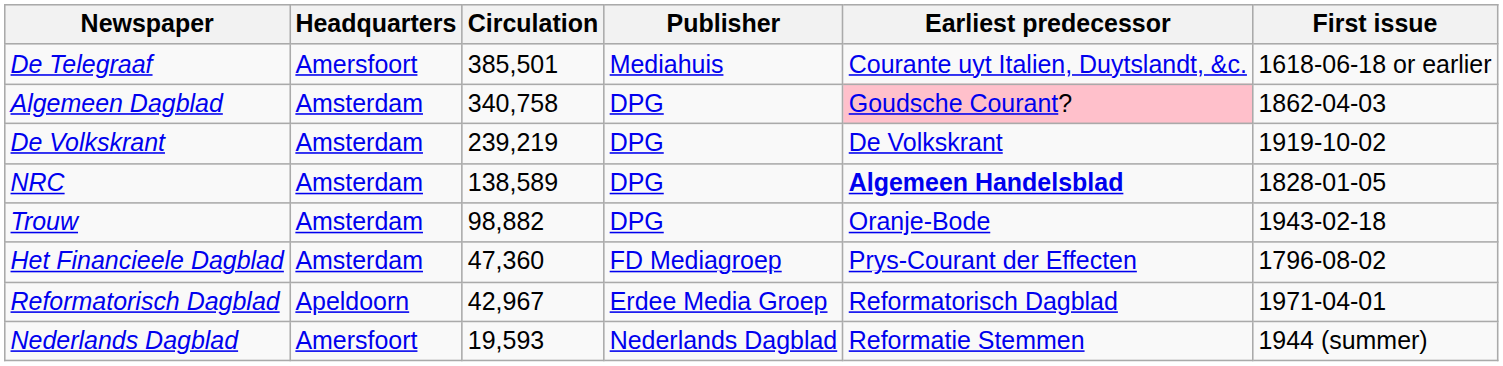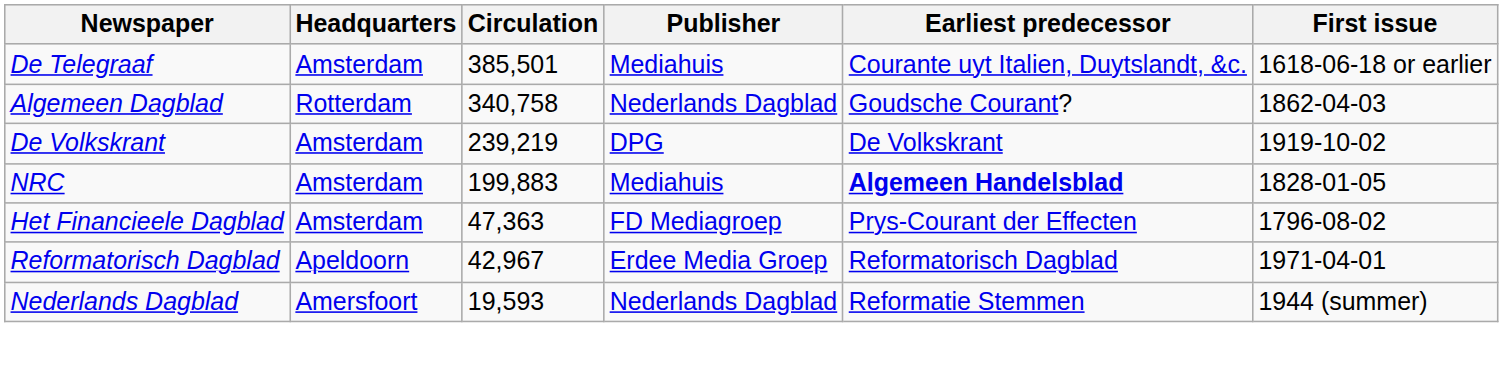 <table class="wikitable">
 <tr>
 <th>Newspaper</th>
 <th>Headquarters</th>
 <th>Circulation</th>
 <th>Publisher</th>
 <th>Earliest predecessor</th>
 <th>First issue</th>
 </tr>
 <tr>
 <td><em><a href='#'>De Telegraaf</a></em></td>
-<td><a href='#'>Amersfoort</a></td>
+<td><a href='#'>Amsterdam</a></td>
 <td>385,501</td>
 <td><a href='#'>Mediahuis</a></td>
 <td><a href='#'>Courante uyt Italien, Duytslandt, &c.</a></td>
 <td>1618-06-18 or earlier</td>
 </tr>
 <tr>
 <td><em><a href='#'>Algemeen Dagblad</a></em></td>
-<td><a href='#'>Amsterdam</a></td>
+<td><a href='#'>Rotterdam</a></td>
 <td>340,758</td>
-<td><a href='#'>DPG</a></td>
-<td style="background: pink;"><a href='#'>Goudsche Courant</a>?</td>
+<td><a href='#'>Nederlands Dagblad</a></td>
+<td><a href='#'>Goudsche Courant</a>?</td>
 <td>1862-04-03</td>
 </tr>
 <tr>
 <td><em><a href='#'>De Volkskrant</a></em></td>
 <td><a href='#'>Amsterdam</a></td>
 <td>239,219</td>
 <td><a href='#'>DPG</a></td>
 <td><a href='#'>De Volkskrant</a></td>
 <td>1919-10-02</td>
 </tr>
 <tr>
 <td><em><a href='#'>NRC</a></em></td>
 <td><a href='#'>Amsterdam</a></td>
-<td>138,589</td>
-<td><a href='#'>DPG</a></td>
+<td>199,883</td>
+<td><a href='#'>Mediahuis</a></td>
 <td><strong><a href='#'>Algemeen Handelsblad</a></strong></td>
 <td>1828‑01‑05</td>
 </tr>
 <tr>
-<td><em><a href='#'>Trouw</a></em></td>
-<td><a href='#'>Amsterdam</a></td>
-<td>98,882</td>
-<td><a href='#'>DPG</a></td>
-<td><a href='#'>Oranje-Bode</a></td>
-<td>1943-02-18</td>
-</tr>
-<tr>
 <td><em><a href='#'>Het Financieele Dagblad</a></em></td>
 <td><a href='#'>Amsterdam</a></td>
-<td>47,360</td>
+<td>47,363</td>
 <td><a href='#'>FD Mediagroep</a></td>
 <td><a href='#'>Prys-Courant der Effecten</a></td>
 <td>1796-08-02</td>
 </tr>
 <tr>
 <td><em><a href='#'>Reformatorisch Dagblad</a></em></td>
 <td><a href='#'>Apeldoorn</a></td>
 <td>42,967</td>
 <td><a href='#'>Erdee Media Groep</a></td>
 <td><a href='#'>Reformatorisch Dagblad</a></td>
 <td>1971-04-01</td>
 </tr>
 <tr>
 <td><em><a href='#'>Nederlands Dagblad</a></em></td>
 <td><a href='#'>Amersfoort</a></td>
 <td>19,593</td>
 <td><a href='#'>Nederlands Dagblad</a></td>
 <td><a href='#'>Reformatie Stemmen</a></td>
 <td>1944 (summer)</td>
 </tr>
 </table>
